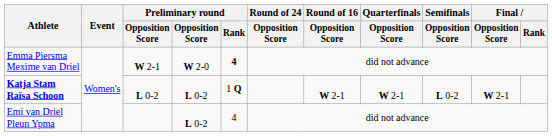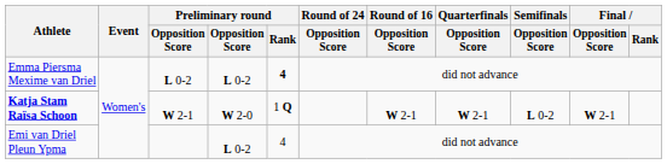 <table class=wikitable style=font-size:90%;text-align:center>
 <tr>
 <th rowspan=2>Athlete</th>
 <th rowspan=2>Event</th>
 <th colspan=3>Preliminary round</th>
 <th>Round of 24</th>
 <th>Round of 16</th>
 <th>Quarterfinals</th>
 <th>Semifinals</th>
 <th colspan=2>Final / </th>
 </tr>
 <tr style=font-size:95%>
 <th>Opposition<br>Score</th>
 <th>Opposition<br>Score</th>
 <th>Rank</th>
 <th>Opposition<br>Score</th>
 <th>Opposition<br>Score</th>
 <th>Opposition<br>Score</th>
 <th>Opposition<br>Score</th>
 <th>Opposition<br>Score</th>
 <th>Rank</th>
 </tr>
 <tr>
 <td align=left><a href='#'>Emma Piersma</a><br><a href='#'>Mexime van Driel</a></td>
 <td align=left rowspan=3><a href='#'>Women's</a></td>
-<td><br> <strong>W</strong> 2-1</td>
-<td><br> <strong>W</strong> 2-0</td>
+<td> <br> <strong>L</strong> 0-2</td>
+<td> <br> <strong>L</strong> 0-2</td>
 <td><strong>4</strong></td>
 <td colspan=6>did not advance</td>
 </tr>
 <tr>
 <td align=left><strong><a href='#'>Katja Stam</a><br><a href='#'>Raïsa Schoon</a></strong></td>
-<td> <br> <strong>L</strong> 0-2</td>
-<td><br> <strong>L</strong> 0-2</td>
+<td><br> <strong>W</strong> 2-1</td>
+<td><br> <strong>W</strong> 2-0</td>
 <td>1 <strong>Q</strong></td>
 <td></td>
 <td> <br> <strong>W</strong> 2-1</td>
 <td><br> <strong>W</strong> 2-1</td>
 <td><br> <strong>L</strong> 0-2</td>
 <td><br> <strong>W</strong> 2-1</td>
 <td></td>
 </tr>
 <tr>
 <td align=left><a href='#'>Emi van Driel</a><br><a href='#'>Pleun Ypma</a></td>
 <td></td>
 <td><br> <strong>L</strong> 0-2</td>
 <td>4</td>
 <td colspan=6>did not advance</td>
 </tr>
 </table>
